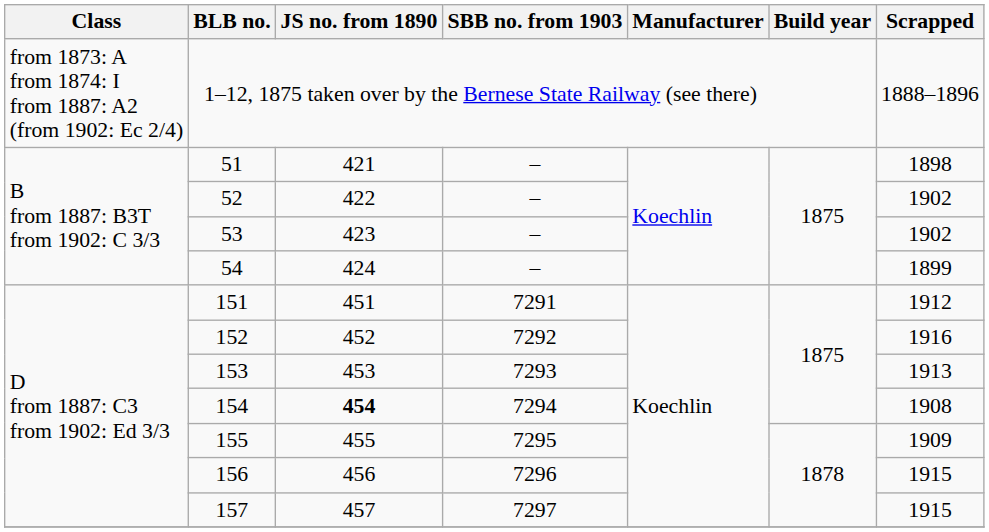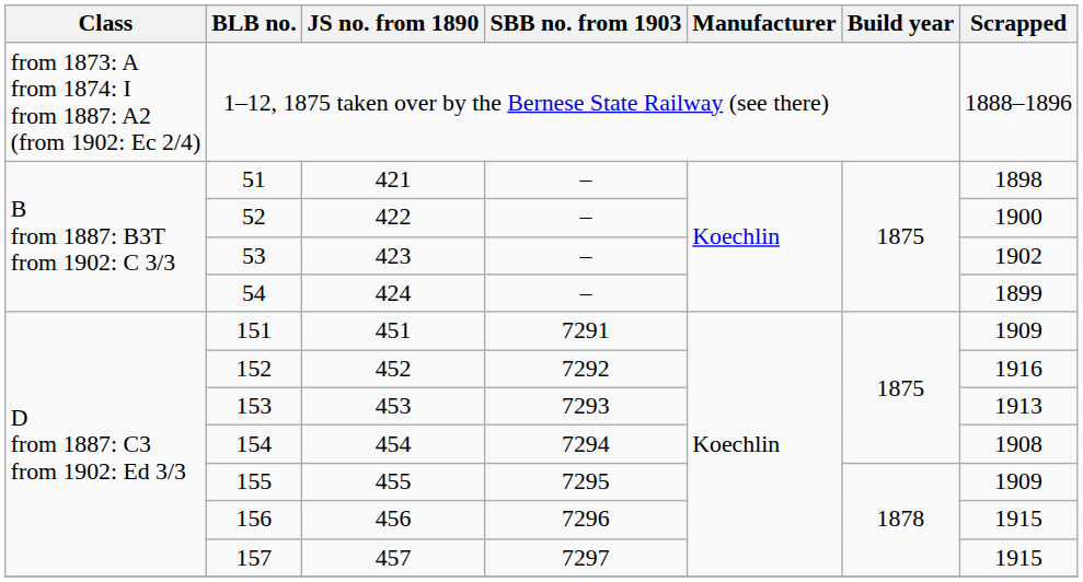 <table class="wikitable" style="text-align:center">
 <tr>
 <th>Class</th>
 <th>BLB no.</th>
 <th>JS no. from 1890</th>
 <th>SBB no. from 1903</th>
 <th>Manufacturer</th>
 <th>Build year</th>
 <th>Scrapped</th>
 </tr>
 <tr>
 <td style="text-align:left">from 1873: A<br>from 1874: I<br>from 1887: A2<br>(from 1902: Ec 2/4)</td>
 <td colspan="5" style="text-align:left">  1–12, 1875 taken over by the <a href='#'>Bernese State Railway</a> (see there)</td>
 <td>1888–1896</td>
 </tr>
 <tr>
 <td rowspan="4" style="text-align:left">B<br>from 1887: B3T<br>from 1902: C 3/3</td>
 <td>51</td>
 <td>421</td>
 <td>–</td>
 <td rowspan="4" style="text-align:left"><a href='#'>Koechlin</a></td>
 <td rowspan="4">1875</td>
 <td>1898</td>
 </tr>
 <tr>
 <td>52</td>
 <td>422</td>
 <td>–</td>
-<td>1902</td>
+<td>1900</td>
 </tr>
 <tr>
 <td>53</td>
 <td>423</td>
 <td>–</td>
 <td>1902</td>
 </tr>
 <tr>
 <td>54</td>
 <td>424</td>
 <td>–</td>
 <td>1899</td>
 </tr>
 <tr>
 <td rowspan="7" style="text-align:left">D<br>from 1887: C3<br>from 1902: Ed 3/3</td>
 <td>151</td>
 <td>451</td>
 <td>7291</td>
 <td rowspan="7" style="text-align:left">Koechlin</td>
 <td rowspan="4">1875</td>
-<td>1912</td>
+<td>1909</td>
 </tr>
 <tr>
 <td>152</td>
 <td>452</td>
 <td>7292</td>
 <td>1916</td>
 </tr>
 <tr>
 <td>153</td>
 <td>453</td>
 <td>7293</td>
 <td>1913</td>
 </tr>
 <tr>
 <td>154</td>
-<td><strong>454</strong></td>
+<td>454</td>
 <td>7294</td>
 <td>1908</td>
 </tr>
 <tr>
 <td>155</td>
 <td>455</td>
 <td>7295</td>
 <td rowspan="3">1878</td>
 <td>1909</td>
 </tr>
 <tr>
 <td>156</td>
 <td>456</td>
 <td>7296</td>
 <td>1915</td>
 </tr>
 <tr>
 <td>157</td>
 <td>457</td>
 <td>7297</td>
 <td>1915</td>
 </tr>
 <tr>
 </tr>
 </table>
